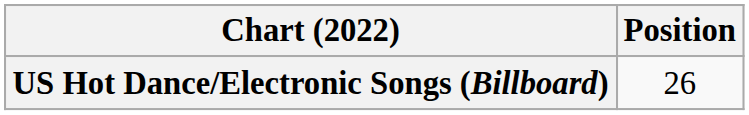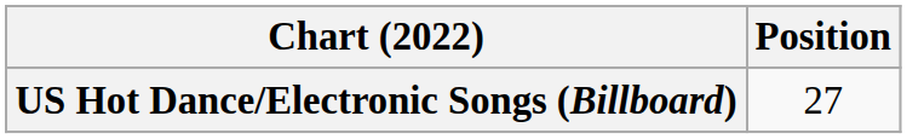 <table class="wikitable plainrowheaders" style="text-align:center">
 <tr>
 <th scope="col">Chart (2022)</th>
 <th scope="col">Position</th>
 </tr>
 <tr>
 <th scope="row">US Hot Dance/Electronic Songs (<em>Billboard</em>)</th>
-<td>26</td>
+<td>27</td>
 </tr>
 </table>
